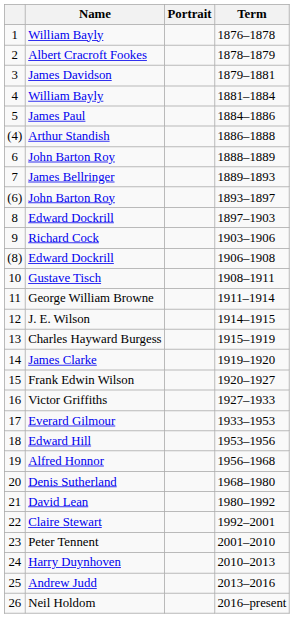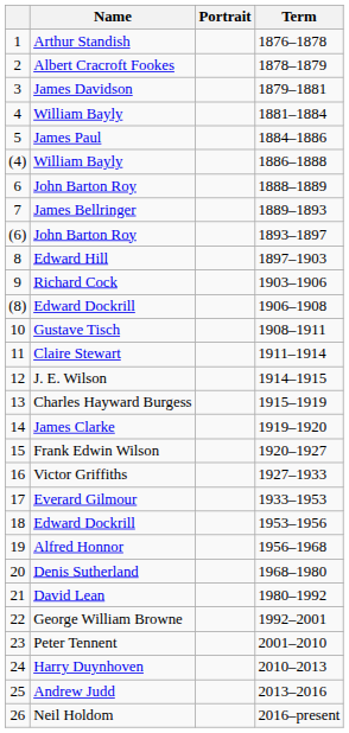 <table class="wikitable">
 <tr>
 <th></th>
 <th>Name</th>
 <th>Portrait</th>
 <th>Term</th>
 </tr>
 <tr>
 <td align=center>1</td>
-<td><a href='#'>William Bayly</a></td>
+<td><a href='#'>Arthur Standish</a></td>
 <td></td>
 <td>1876–1878</td>
 </tr>
 <tr>
 <td align=center>2</td>
 <td><a href='#'>Albert Cracroft Fookes</a></td>
 <td></td>
 <td>1878–1879</td>
 </tr>
 <tr>
 <td align=center>3</td>
 <td><a href='#'>James Davidson</a></td>
 <td></td>
 <td>1879–1881</td>
 </tr>
 <tr>
 <td align=center>4</td>
 <td><a href='#'>William Bayly</a></td>
 <td></td>
 <td>1881–1884</td>
 </tr>
 <tr>
 <td align=center>5</td>
 <td><a href='#'>James Paul</a></td>
 <td></td>
 <td>1884–1886</td>
 </tr>
 <tr>
 <td align=center>(4)</td>
-<td><a href='#'>Arthur Standish</a></td>
+<td><a href='#'>William Bayly</a></td>
 <td></td>
 <td>1886–1888</td>
 </tr>
 <tr>
 <td align=center>6</td>
 <td><a href='#'>John Barton Roy</a></td>
 <td></td>
 <td>1888–1889</td>
 </tr>
 <tr>
 <td align=center>7</td>
 <td><a href='#'>James Bellringer</a></td>
 <td></td>
 <td>1889–1893</td>
 </tr>
 <tr>
 <td align=center>(6)</td>
 <td><a href='#'>John Barton Roy</a></td>
 <td></td>
 <td>1893–1897</td>
 </tr>
 <tr>
 <td align=center>8</td>
-<td><a href='#'>Edward Dockrill</a></td>
+<td><a href='#'>Edward Hill</a></td>
 <td></td>
 <td>1897–1903</td>
 </tr>
 <tr>
 <td align=center>9</td>
 <td><a href='#'>Richard Cock</a></td>
 <td></td>
 <td>1903–1906</td>
 </tr>
 <tr>
 <td align=center>(8)</td>
 <td><a href='#'>Edward Dockrill</a></td>
 <td></td>
 <td>1906–1908</td>
 </tr>
 <tr>
 <td align=center>10</td>
 <td><a href='#'>Gustave Tisch</a></td>
 <td></td>
 <td>1908–1911</td>
 </tr>
 <tr>
 <td align=center>11</td>
-<td>George William Browne</td>
+<td><a href='#'>Claire Stewart</a></td>
 <td></td>
 <td>1911–1914</td>
 </tr>
 <tr>
 <td align=center>12</td>
 <td>J. E. Wilson</td>
 <td></td>
 <td>1914–1915</td>
 </tr>
 <tr>
 <td align=center>13</td>
 <td>Charles Hayward Burgess</td>
 <td></td>
 <td>1915–1919</td>
 </tr>
 <tr>
 <td align=center>14</td>
 <td><a href='#'>James Clarke</a></td>
 <td></td>
 <td>1919–1920</td>
 </tr>
 <tr>
 <td align=center>15</td>
 <td>Frank Edwin Wilson</td>
 <td></td>
 <td>1920–1927</td>
 </tr>
 <tr>
 <td align=center>16</td>
 <td>Victor Griffiths</td>
 <td></td>
 <td>1927–1933</td>
 </tr>
 <tr>
 <td align=center>17</td>
 <td><a href='#'>Everard Gilmour</a></td>
 <td></td>
 <td>1933–1953</td>
 </tr>
 <tr>
 <td align=center>18</td>
-<td><a href='#'>Edward Hill</a></td>
+<td><a href='#'>Edward Dockrill</a></td>
 <td></td>
 <td>1953–1956</td>
 </tr>
 <tr>
 <td align=center>19</td>
 <td><a href='#'>Alfred Honnor</a></td>
 <td></td>
 <td>1956–1968</td>
 </tr>
 <tr>
 <td align=center>20</td>
 <td><a href='#'>Denis Sutherland</a></td>
 <td></td>
 <td>1968–1980</td>
 </tr>
 <tr>
 <td align=center>21</td>
 <td><a href='#'>David Lean</a></td>
 <td></td>
 <td>1980–1992</td>
 </tr>
 <tr>
 <td align=center>22</td>
-<td><a href='#'>Claire Stewart</a></td>
+<td>George William Browne</td>
 <td></td>
 <td>1992–2001</td>
 </tr>
 <tr>
 <td align=center>23</td>
 <td>Peter Tennent</td>
 <td></td>
 <td>2001–2010</td>
 </tr>
 <tr>
 <td align=center>24</td>
 <td><a href='#'>Harry Duynhoven</a></td>
 <td></td>
 <td>2010–2013</td>
 </tr>
 <tr>
 <td align=center>25</td>
 <td><a href='#'>Andrew Judd</a></td>
 <td></td>
 <td>2013–2016</td>
 </tr>
 <tr>
 <td align=center>26</td>
 <td>Neil Holdom</td>
 <td></td>
 <td>2016–present</td>
 </tr>
 </table>
